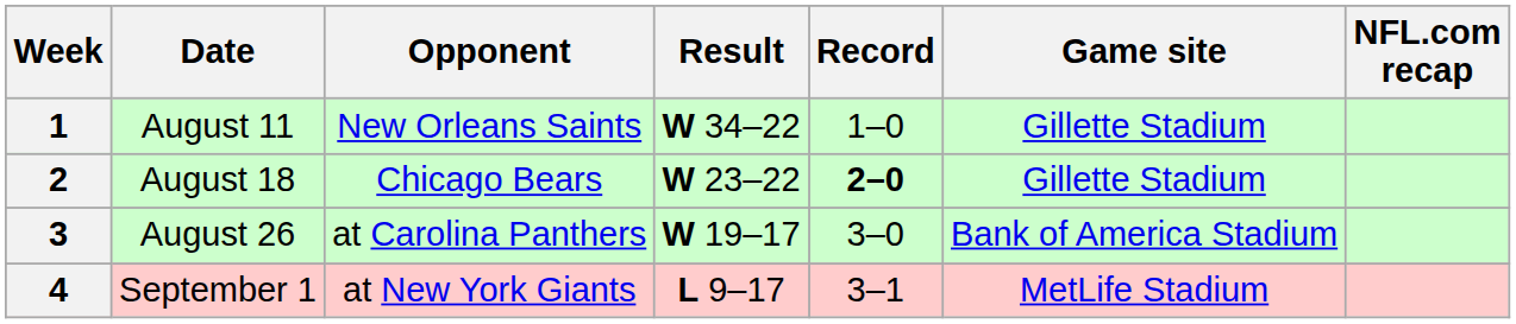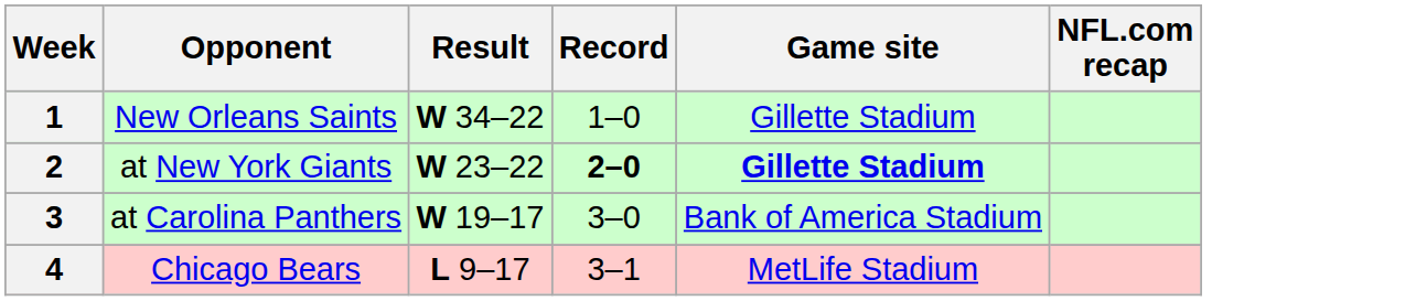 <table class="wikitable" style="text-align:center">
 <tr>
 <th>Week</th>
-<th>Date</th>
 <th>Opponent</th>
 <th>Result</th>
 <th>Record</th>
 <th>Game site</th>
 <th>NFL.com<br>recap</th>
 </tr>
 <tr style="background:#cfc">
 <th>1</th>
-<td>August 11</td>
 <td><a href='#'>New Orleans Saints</a></td>
 <td><strong>W</strong> 34–22</td>
 <td>1–0</td>
 <td><a href='#'>Gillette Stadium</a></td>
 <td></td>
 </tr>
 <tr style="background:#cfc">
 <th>2</th>
-<td>August 18</td>
-<td><a href='#'>Chicago Bears</a></td>
+<td>at <a href='#'>New York Giants</a></td>
 <td><strong>W</strong> 23–22</td>
 <td><strong>2–0</strong></td>
-<td><a href='#'>Gillette Stadium</a></td>
+<td><strong><a href='#'>Gillette Stadium</a></strong></td>
 <td></td>
 </tr>
 <tr style="background:#cfc">
 <th>3</th>
-<td>August 26</td>
 <td>at <a href='#'>Carolina Panthers</a></td>
 <td><strong>W</strong> 19–17</td>
 <td>3–0</td>
 <td><a href='#'>Bank of America Stadium</a></td>
 <td></td>
 </tr>
 <tr style="background:#fcc">
 <th>4</th>
-<td>September 1</td>
-<td>at <a href='#'>New York Giants</a></td>
+<td><a href='#'>Chicago Bears</a></td>
 <td><strong>L</strong> 9–17</td>
 <td>3–1</td>
 <td><a href='#'>MetLife Stadium</a></td>
 <td></td>
 </tr>
 </table>
